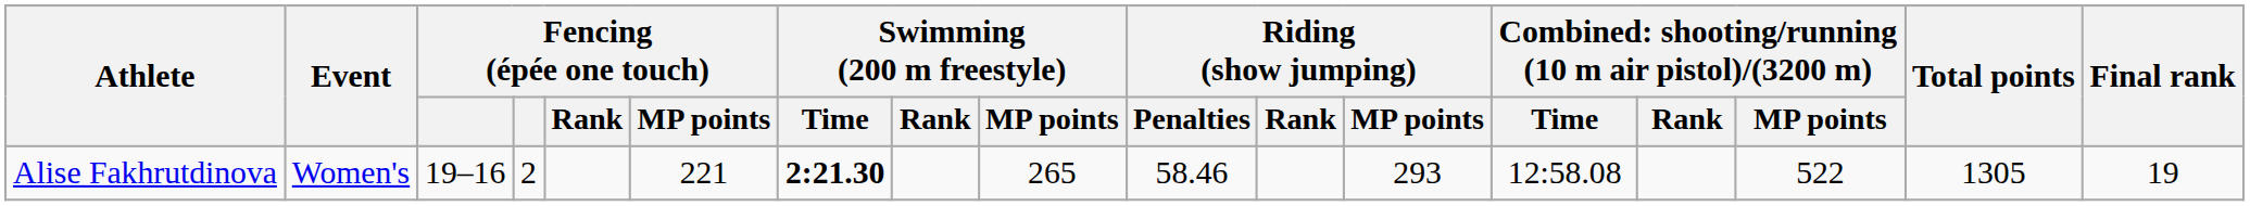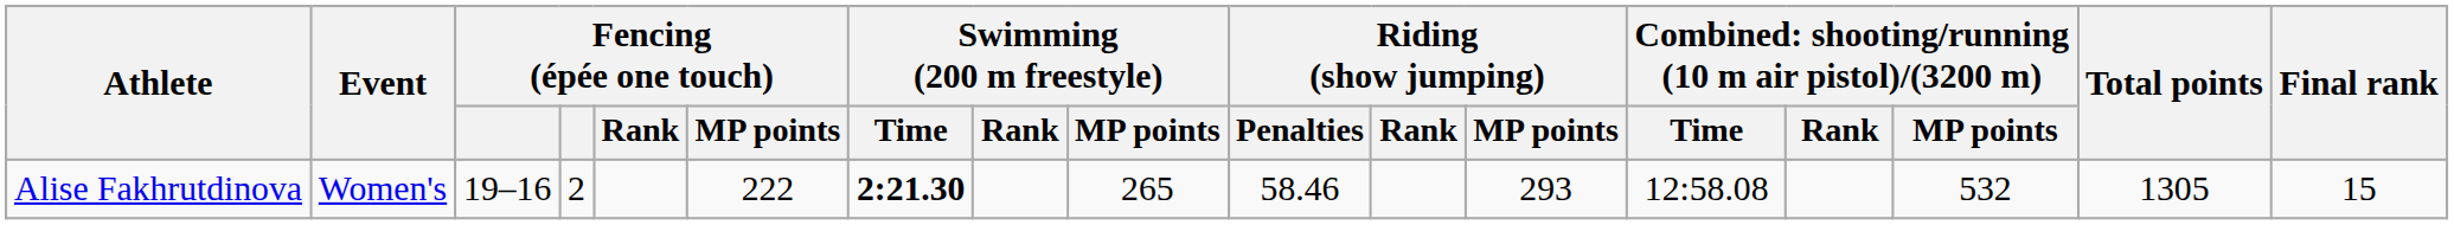 <table class="wikitable" style="font-size:90%">
 <tr>
 <th rowspan="2">Athlete</th>
 <th rowspan="2">Event</th>
 <th colspan=4>Fencing<br><span>(épée one touch)</span></th>
 <th colspan=3>Swimming<br><span>(200 m freestyle)</span></th>
 <th colspan=3>Riding<br><span>(show jumping)</span></th>
 <th colspan=3>Combined: shooting/running<br><span>(10 m air pistol)/(3200 m)</span></th>
 <th rowspan=2>Total points</th>
 <th rowspan=2>Final rank</th>
 </tr>
 <tr style="font-size:95%">
 <th></th>
 <th></th>
 <th>Rank</th>
 <th>MP points</th>
 <th>Time</th>
 <th>Rank</th>
 <th>MP points</th>
 <th>Penalties</th>
 <th>Rank</th>
 <th>MP points</th>
 <th>Time</th>
 <th>Rank</th>
 <th>MP points</th>
 </tr>
 <tr align=center>
 <td align=left><a href='#'>Alise Fakhrutdinova</a></td>
 <td align=left><a href='#'>Women's</a></td>
 <td>19–16</td>
 <td>2</td>
 <td></td>
-<td>221</td>
+<td>222</td>
 <td><strong>2:21.30</strong></td>
 <td></td>
 <td>265</td>
 <td>58.46</td>
 <td></td>
 <td>293</td>
 <td>12:58.08</td>
 <td></td>
-<td>522</td>
+<td>532</td>
 <td>1305</td>
-<td>19</td>
+<td>15</td>
 </tr>
 </table>
